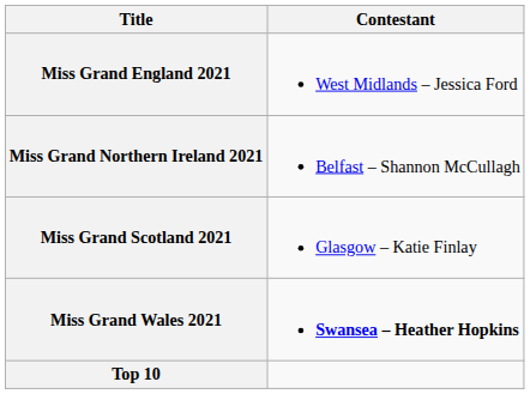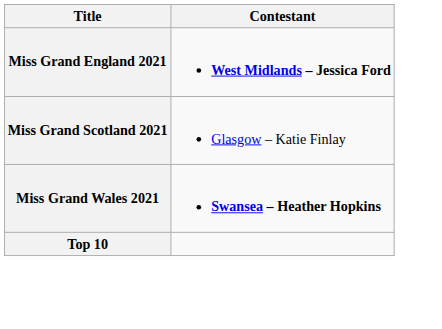 <table class="wikitable" style="font-size: 95%;">
 <tr>
 <th>Title</th>
 <th>Contestant</th>
 </tr>
 <tr>
 <th>Miss Grand England 2021</th>
-<td><br><ul><li><a href='#'>West Midlands</a> – Jessica Ford</li></ul></td>
-</tr>
-<tr>
-<th>Miss Grand Northern Ireland 2021</th>
-<td><br><ul><li><a href='#'>Belfast</a> – Shannon McCullagh</li></ul></td>
+<td><strong><br><ul><li><a href='#'>West Midlands</a> – Jessica Ford</li></ul></strong></td>
 </tr>
 <tr>
 <th>Miss Grand Scotland 2021</th>
 <td><br><ul><li><a href='#'>Glasgow</a> – Katie Finlay</li></ul></td>
 </tr>
 <tr>
 <th>Miss Grand Wales 2021</th>
 <td><strong><br><ul><li><a href='#'>Swansea</a> – Heather Hopkins</li></ul></strong></td>
 </tr>
 <tr>
 <th>Top 10</th>
 <td></td>
 </tr>
 </table>
